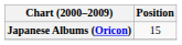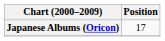 <table class="wikitable plainrowheaders">
 <tr>
 <th>Chart (2000–2009)</th>
 <th>Position</th>
 </tr>
 <tr>
 <th scope="row">Japanese Albums (<a href='#'>Oricon</a>)</th>
-<td style="text-align:center;">15</td>
+<td style="text-align:center;">17</td>
 </tr>
 <tr>
 </tr>
 </table>
